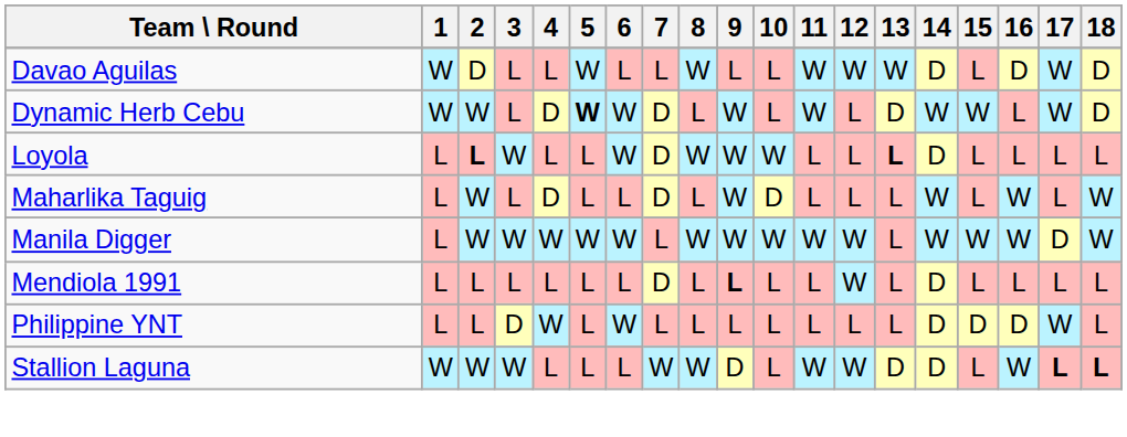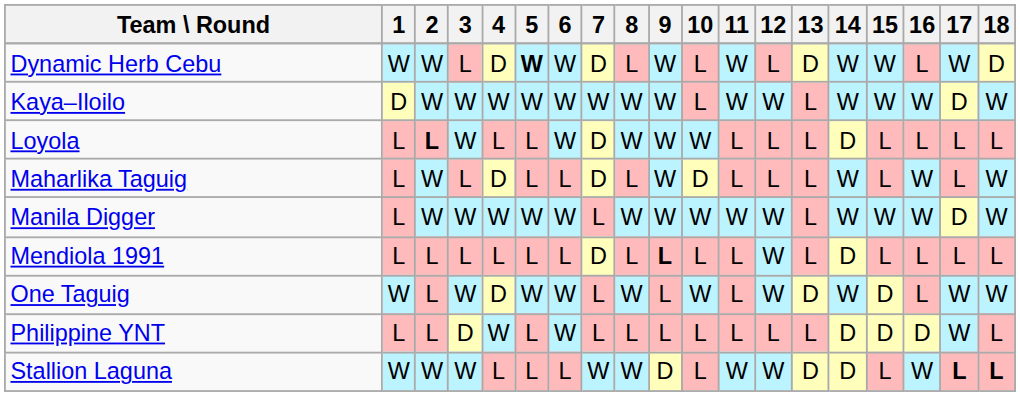 <table class="wikitable" style="font-size: 80%; text-align:center;">
 <tr>
 <th style="width:200px;">Team \ Round</th>
 <th>1</th>
 <th>2</th>
 <th>3</th>
 <th>4</th>
 <th>5</th>
 <th>6</th>
 <th>7</th>
 <th>8</th>
 <th>9</th>
 <th>10</th>
 <th>11</th>
 <th>12</th>
 <th>13</th>
 <th>14</th>
 <th>15</th>
 <th>16</th>
 <th>17</th>
 <th>18</th>
 </tr>
 <tr align="center">
 </tr>
-<tr align="center">
-<td align="left"><a href='#'>Davao Aguilas</a></td>
-<td bgcolor=#BBF3FF>W</td>
-<td bgcolor=#FFFFBB>D</td>
-<td bgcolor=#FFBBBB>L</td>
-<td bgcolor=#FFBBBB>L</td>
-<td bgcolor=#BBF3FF>W</td>
-<td bgcolor=#FFBBBB>L</td>
-<td bgcolor=#FFBBBB>L</td>
-<td bgcolor=#BBF3FF>W</td>
-<td bgcolor=#FFBBBB>L</td>
-<td bgcolor=#FFBBBB>L</td>
-<td bgcolor=#BBF3FF>W</td>
-<td bgcolor=#BBF3FF>W</td>
-<td bgcolor=#BBF3FF>W</td>
-<td bgcolor=#FFFFBB>D</td>
-<td bgcolor=#FFBBBB>L</td>
-<td bgcolor=#FFFFBB>D</td>
-<td bgcolor=#BBF3FF>W</td>
-<td bgcolor=#FFFFBB>D</td>
-</tr>
 <tr>
 <td align="left"><a href='#'>Dynamic Herb Cebu</a></td>
 <td bgcolor=#BBF3FF>W</td>
 <td bgcolor=#BBF3FF>W</td>
 <td bgcolor=#FFBBBB>L</td>
 <td bgcolor=#FFFFBB>D</td>
 <td bgcolor=#BBF3FF><strong>W</strong></td>
 <td bgcolor=#BBF3FF>W</td>
 <td bgcolor=#FFFFBB>D</td>
 <td bgcolor=#FFBBBB>L</td>
 <td bgcolor=#BBF3FF>W</td>
 <td bgcolor=#FFBBBB>L</td>
 <td bgcolor=#BBF3FF>W</td>
 <td bgcolor=#FFBBBB>L</td>
 <td bgcolor=#FFFFBB>D</td>
 <td bgcolor=#BBF3FF>W</td>
 <td bgcolor=#BBF3FF>W</td>
 <td bgcolor=#FFBBBB>L</td>
 <td bgcolor=#BBF3FF>W</td>
 <td bgcolor=#FFFFBB>D</td>
 </tr>
 <tr>
+<td align="left"><a href='#'>Kaya–Iloilo</a></td>
+<td bgcolor=#FFFFBB>D</td>
+<td bgcolor=#BBF3FF>W</td>
+<td bgcolor=#BBF3FF>W</td>
+<td bgcolor=#BBF3FF>W</td>
+<td bgcolor=#BBF3FF>W</td>
+<td bgcolor=#BBF3FF>W</td>
+<td bgcolor=#BBF3FF>W</td>
+<td bgcolor=#BBF3FF>W</td>
+<td bgcolor=#BBF3FF>W</td>
+<td bgcolor=#FFBBBB>L</td>
+<td bgcolor=#BBF3FF>W</td>
+<td bgcolor=#BBF3FF>W</td>
+<td bgcolor=#FFBBBB>L</td>
+<td bgcolor=#BBF3FF>W</td>
+<td bgcolor=#BBF3FF>W</td>
+<td bgcolor=#BBF3FF>W</td>
+<td bgcolor=#FFFFBB>D</td>
+<td bgcolor=#BBF3FF>W</td>
+</tr>
+<tr>
 <td align="left"><a href='#'>Loyola</a></td>
 <td bgcolor=#FFBBBB>L</td>
 <td bgcolor=#FFBBBB><strong>L</strong></td>
 <td bgcolor=#BBF3FF>W</td>
 <td bgcolor=#FFBBBB>L</td>
 <td bgcolor=#FFBBBB>L</td>
 <td bgcolor=#BBF3FF>W</td>
 <td bgcolor=#FFFFBB>D</td>
 <td bgcolor=#BBF3FF>W</td>
 <td bgcolor=#BBF3FF>W</td>
 <td bgcolor=#BBF3FF>W</td>
 <td bgcolor=#FFBBBB>L</td>
 <td bgcolor=#FFBBBB>L</td>
-<td bgcolor=#FFBBBB><strong>L</strong></td>
+<td bgcolor=#FFBBBB>L</td>
 <td bgcolor=#FFFFBB>D</td>
 <td bgcolor=#FFBBBB>L</td>
 <td bgcolor=#FFBBBB>L</td>
 <td bgcolor=#FFBBBB>L</td>
 <td bgcolor=#FFBBBB>L</td>
 </tr>
 <tr>
 <td align="left"><a href='#'>Maharlika Taguig</a></td>
 <td bgcolor=#FFBBBB>L</td>
 <td bgcolor=#BBF3FF>W</td>
 <td bgcolor=#FFBBBB>L</td>
 <td bgcolor=#FFFFBB>D</td>
 <td bgcolor=#FFBBBB>L</td>
 <td bgcolor=#FFBBBB>L</td>
 <td bgcolor=#FFFFBB>D</td>
 <td bgcolor=#FFBBBB>L</td>
 <td bgcolor=#BBF3FF>W</td>
 <td bgcolor=#FFFFBB>D</td>
 <td bgcolor=#FFBBBB>L</td>
 <td bgcolor=#FFBBBB>L</td>
 <td bgcolor=#FFBBBB>L</td>
 <td bgcolor=#BBF3FF>W</td>
 <td bgcolor=#FFBBBB>L</td>
 <td bgcolor=#BBF3FF>W</td>
 <td bgcolor=#FFBBBB>L</td>
 <td bgcolor=#BBF3FF>W</td>
 </tr>
 <tr>
 <td align="left"><a href='#'>Manila Digger</a></td>
 <td bgcolor=#FFBBBB>L</td>
 <td bgcolor=#BBF3FF>W</td>
 <td bgcolor=#BBF3FF>W</td>
 <td bgcolor=#BBF3FF>W</td>
 <td bgcolor=#BBF3FF>W</td>
 <td bgcolor=#BBF3FF>W</td>
 <td bgcolor=#FFBBBB>L</td>
 <td bgcolor=#BBF3FF>W</td>
 <td bgcolor=#BBF3FF>W</td>
 <td bgcolor=#BBF3FF>W</td>
 <td bgcolor=#BBF3FF>W</td>
 <td bgcolor=#BBF3FF>W</td>
 <td bgcolor=#FFBBBB>L</td>
 <td bgcolor=#BBF3FF>W</td>
 <td bgcolor=#BBF3FF>W</td>
 <td bgcolor=#BBF3FF>W</td>
 <td bgcolor=#FFFFBB>D</td>
 <td bgcolor=#BBF3FF>W</td>
 </tr>
 <tr>
 <td align="left"><a href='#'>Mendiola 1991</a></td>
 <td bgcolor=#FFBBBB>L</td>
 <td bgcolor=#FFBBBB>L</td>
 <td bgcolor=#FFBBBB>L</td>
 <td bgcolor=#FFBBBB>L</td>
 <td bgcolor=#FFBBBB>L</td>
 <td bgcolor=#FFBBBB>L</td>
 <td bgcolor=#FFFFBB>D</td>
 <td bgcolor=#FFBBBB>L</td>
 <td bgcolor=#FFBBBB><strong>L</strong></td>
 <td bgcolor=#FFBBBB>L</td>
 <td bgcolor=#FFBBBB>L</td>
 <td bgcolor=#BBF3FF>W</td>
 <td bgcolor=#FFBBBB>L</td>
 <td bgcolor=#FFFFBB>D</td>
 <td bgcolor=#FFBBBB>L</td>
 <td bgcolor=#FFBBBB>L</td>
 <td bgcolor=#FFBBBB>L</td>
 <td bgcolor=#FFBBBB>L</td>
 </tr>
 <tr>
+<td align="left"><a href='#'>One Taguig</a></td>
+<td bgcolor=#BBF3FF>W</td>
+<td bgcolor=#FFBBBB>L</td>
+<td bgcolor=#BBF3FF>W</td>
+<td bgcolor=#FFFFBB>D</td>
+<td bgcolor=#BBF3FF>W</td>
+<td bgcolor=#BBF3FF>W</td>
+<td bgcolor=#FFBBBB>L</td>
+<td bgcolor=#BBF3FF>W</td>
+<td bgcolor=#FFBBBB>L</td>
+<td bgcolor=#BBF3FF>W</td>
+<td bgcolor=#FFBBBB>L</td>
+<td bgcolor=#BBF3FF>W</td>
+<td bgcolor=#FFFFBB>D</td>
+<td bgcolor=#BBF3FF>W</td>
+<td bgcolor=#FFFFBB>D</td>
+<td bgcolor=#FFBBBB>L</td>
+<td bgcolor=#BBF3FF>W</td>
+<td bgcolor=#BBF3FF>W</td>
+</tr>
+<tr>
 <td align="left"><a href='#'>Philippine YNT</a></td>
 <td bgcolor=#FFBBBB>L</td>
 <td bgcolor=#FFBBBB>L</td>
 <td bgcolor=#FFFFBB>D</td>
 <td bgcolor=#BBF3FF>W</td>
 <td bgcolor=#FFBBBB>L</td>
 <td bgcolor=#BBF3FF>W</td>
 <td bgcolor=#FFBBBB>L</td>
 <td bgcolor=#FFBBBB>L</td>
 <td bgcolor=#FFBBBB>L</td>
 <td bgcolor=#FFBBBB>L</td>
 <td bgcolor=#FFBBBB>L</td>
 <td bgcolor=#FFBBBB>L</td>
 <td bgcolor=#FFBBBB>L</td>
 <td bgcolor=#FFFFBB>D</td>
 <td bgcolor=#FFFFBB>D</td>
 <td bgcolor=#FFFFBB>D</td>
 <td bgcolor=#BBF3FF>W</td>
 <td bgcolor=#FFBBBB>L</td>
 </tr>
 <tr>
 <td align="left"><a href='#'>Stallion Laguna</a></td>
 <td bgcolor=#BBF3FF>W</td>
 <td bgcolor=#BBF3FF>W</td>
 <td bgcolor=#BBF3FF>W</td>
 <td bgcolor=#FFBBBB>L</td>
 <td bgcolor=#FFBBBB>L</td>
 <td bgcolor=#FFBBBB>L</td>
 <td bgcolor=#BBF3FF>W</td>
 <td bgcolor=#BBF3FF>W</td>
 <td bgcolor=#FFFFBB>D</td>
 <td bgcolor=#FFBBBB>L</td>
 <td bgcolor=#BBF3FF>W</td>
 <td bgcolor=#BBF3FF>W</td>
 <td bgcolor=#FFFFBB>D</td>
 <td bgcolor=#FFFFBB>D</td>
 <td bgcolor=#FFBBBB>L</td>
 <td bgcolor=#BBF3FF>W</td>
 <td bgcolor=#FFBBBB><strong>L</strong></td>
 <td bgcolor=#FFBBBB><strong>L</strong></td>
 </tr>
 </table>
